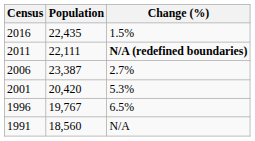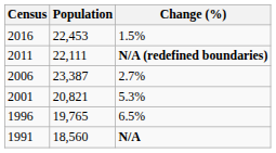 <table class="wikitable">
 <tr>
 <th>Census</th>
 <th>Population</th>
 <th>Change (%)</th>
 </tr>
 <tr>
 <td>2016</td>
-<td>22,435</td>
+<td>22,453</td>
 <td>1.5%</td>
 </tr>
 <tr>
 <td>2011</td>
 <td>22,111</td>
 <td><strong>N/A (redefined boundaries)</strong></td>
 </tr>
 <tr>
 <td>2006</td>
 <td>23,387</td>
 <td>2.7%</td>
 </tr>
 <tr>
 <td>2001</td>
-<td>20,420</td>
+<td>20,821</td>
 <td>5.3%</td>
 </tr>
 <tr>
 <td>1996</td>
-<td>19,767</td>
+<td>19,765</td>
 <td>6.5%</td>
 </tr>
 <tr>
 <td>1991</td>
 <td>18,560</td>
-<td>N/A</td>
+<td><strong>N/A</strong></td>
 </tr>
 </table>
